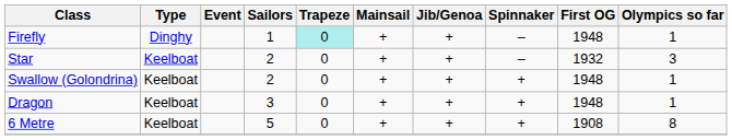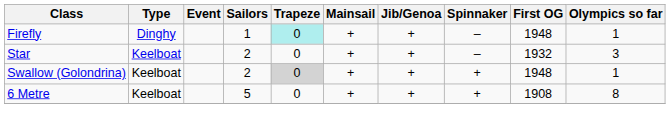 <table class="wikitable" style="text-align:center">
 <tr>
 <th>Class</th>
 <th>Type</th>
 <th>Event</th>
 <th>Sailors</th>
 <th>Trapeze</th>
 <th>Mainsail</th>
 <th>Jib/Genoa</th>
 <th>Spinnaker</th>
 <th>First OG</th>
 <th>Olympics so far</th>
 </tr>
 <tr>
 <td style="text-align:left"><a href='#'>Firefly</a></td>
 <td><a href='#'>Dinghy</a></td>
 <td></td>
 <td>1</td>
 <td style="background: paleturquoise;">0</td>
 <td>+</td>
 <td>+</td>
 <td>–</td>
 <td>1948</td>
 <td>1</td>
 </tr>
 <tr>
 <td style="text-align:left"><a href='#'>Star</a></td>
 <td><a href='#'>Keelboat</a></td>
 <td></td>
 <td>2</td>
 <td>0</td>
 <td>+</td>
 <td>+</td>
 <td>–</td>
 <td>1932</td>
 <td>3</td>
 </tr>
 <tr>
 <td style="text-align:left"><a href='#'>Swallow (Golondrina)</a></td>
 <td>Keelboat</td>
 <td></td>
 <td>2</td>
-<td>0</td>
-<td>+</td>
-<td>+</td>
-<td>+</td>
-<td>1948</td>
-<td>1</td>
-</tr>
-<tr>
-<td style="text-align:left"><a href='#'>Dragon</a></td>
-<td>Keelboat</td>
-<td></td>
-<td>3</td>
-<td>0</td>
+<td style="background: lightgrey;">0</td>
 <td>+</td>
 <td>+</td>
 <td>+</td>
 <td>1948</td>
 <td>1</td>
 </tr>
 <tr>
 <td style="text-align:left"><a href='#'>6 Metre</a></td>
 <td>Keelboat</td>
 <td></td>
 <td>5</td>
 <td>0</td>
 <td>+</td>
 <td>+</td>
 <td>+</td>
 <td>1908</td>
 <td>8</td>
 </tr>
 <tr>
 </tr>
 </table>
